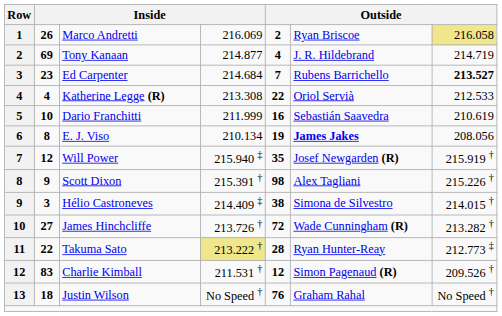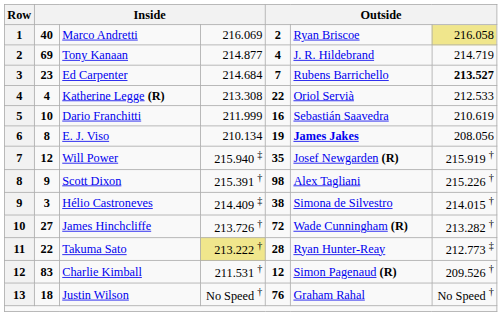 <table class="wikitable" style="font-size: 95%;">
 <tr>
 <th width="25">Row</th>
 <th colspan=3 width="275">Inside</th>
 <th colspan=3 width="275">Outside</th>
 </tr>
 <tr>
 <th>1</th>
-<td align="center" width="25"><strong>26</strong></td>
+<td align="center" width="25"><strong>40</strong></td>
 <td width="175"> <a href='#'>Marco Andretti</a></td>
 <td align="right" width="75">216.069</td>
 <td align="center" width="25"><strong>2</strong></td>
 <td width="175"> <a href='#'>Ryan Briscoe</a></td>
 <td align="right" width="75" style="background: khaki;">216.058</td>
 </tr>
 <tr>
 <th>2</th>
 <td align="center"><strong>69</strong></td>
 <td> <a href='#'>Tony Kanaan</a></td>
 <td align="right">214.877</td>
 <td align="center"><strong>4</strong></td>
 <td> <a href='#'>J. R. Hildebrand</a></td>
 <td align="right">214.719</td>
 </tr>
 <tr>
 <th>3</th>
 <td align="center"><strong>23</strong></td>
 <td> <a href='#'>Ed Carpenter</a></td>
 <td align="right">214.684</td>
 <td align="center"><strong>7</strong></td>
 <td> <a href='#'>Rubens Barrichello</a></td>
 <td align="right"><strong>213.527</strong></td>
 </tr>
 <tr>
 <th>4</th>
 <td align="center"><strong>4</strong></td>
 <td> <a href='#'>Katherine Legge</a> <strong>(R)</strong></td>
 <td align="right">213.308</td>
 <td align="center"><strong>22</strong></td>
 <td> <a href='#'>Oriol Servià</a></td>
 <td align="right">212.533</td>
 </tr>
 <tr>
 <th>5</th>
 <td align="center"><strong>10</strong></td>
 <td> <a href='#'>Dario Franchitti</a></td>
 <td align="right">211.999</td>
 <td align="center"><strong>16</strong></td>
 <td> <a href='#'>Sebastián Saavedra</a></td>
 <td align="right">210.619</td>
 </tr>
 <tr>
 <th>6</th>
 <td align="center"><strong>8</strong></td>
 <td> <a href='#'>E. J. Viso</a></td>
 <td align="right">210.134</td>
 <td align="center"><strong>19</strong></td>
 <td><strong> <a href='#'>James Jakes</a></strong></td>
 <td align="right">208.056</td>
 </tr>
 <tr>
 <th>7</th>
 <td align="center"><strong>12</strong></td>
 <td> <a href='#'>Will Power</a></td>
 <td align="right">215.940 <sup>‡</sup></td>
 <td align="center"><strong>35</strong></td>
 <td> <a href='#'>Josef Newgarden</a> <strong>(R)</strong></td>
 <td align="right">215.919 <sup>†</sup></td>
 </tr>
 <tr>
 <th>8</th>
 <td align="center"><strong>9</strong></td>
 <td> <a href='#'>Scott Dixon</a></td>
 <td align="right">215.391 <sup>†</sup></td>
 <td align="center"><strong>98</strong></td>
 <td> <a href='#'>Alex Tagliani</a></td>
 <td align="right">215.226 <sup>†</sup></td>
 </tr>
 <tr>
 <th>9</th>
 <td align="center"><strong>3</strong></td>
 <td> <a href='#'>Hélio Castroneves</a></td>
 <td align="right">214.409 <sup>‡</sup></td>
 <td align="center"><strong>38</strong></td>
 <td> <a href='#'>Simona de Silvestro</a></td>
 <td align="right">214.015 <sup>†</sup></td>
 </tr>
 <tr>
 <th>10</th>
 <td align="center"><strong>27</strong></td>
 <td> <a href='#'>James Hinchcliffe</a></td>
 <td align="right">213.726 <sup>†</sup></td>
 <td align="center"><strong>72</strong></td>
 <td> <a href='#'>Wade Cunningham</a> <strong>(R)</strong></td>
 <td align="right">213.282 <sup>†</sup></td>
 </tr>
 <tr>
 <th>11</th>
 <td align="center"><strong>22</strong></td>
 <td> <a href='#'>Takuma Sato</a></td>
 <td align="right" style="background: khaki;">213.222 <sup>†</sup></td>
 <td align="center"><strong>28</strong></td>
 <td> <a href='#'>Ryan Hunter-Reay</a></td>
 <td align="right">212.773 <sup>‡</sup></td>
 </tr>
 <tr>
 <th>12</th>
 <td align="center"><strong>83</strong></td>
 <td> <a href='#'>Charlie Kimball</a></td>
 <td align="right">211.531 <sup>†</sup></td>
 <td align="center"><strong>12</strong></td>
 <td> <a href='#'>Simon Pagenaud</a> <strong>(R)</strong></td>
 <td align="right">209.526 <sup>†</sup></td>
 </tr>
 <tr>
 <th>13</th>
 <td align="center"><strong>18</strong></td>
 <td> <a href='#'>Justin Wilson</a></td>
 <td align="right">No Speed <sup>†</sup></td>
 <td align="center"><strong>76</strong></td>
 <td> <a href='#'>Graham Rahal</a></td>
 <td align="right">No Speed <sup>†</sup></td>
 </tr>
 <tr>
 <td colspan=7></td>
 </tr>
 </table>
